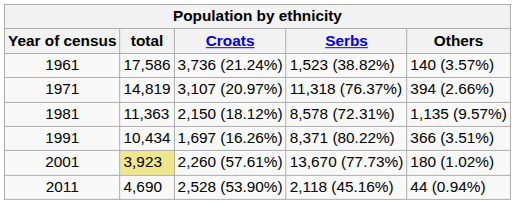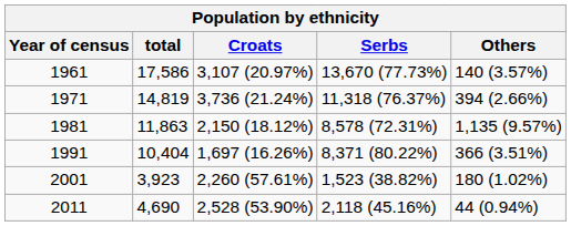 <table class=wikitable>
 <tr>
 <th colspan="5">Population by ethnicity</th>
 </tr>
 <tr bgcolor="#efefef">
 <th>Year of census</th>
 <th>total</th>
 <th><a href='#'>Croats</a></th>
 <th><a href='#'>Serbs</a></th>
 <th>Others</th>
 </tr>
 <tr>
 <td align=center>1961</td>
 <td>17,586</td>
-<td>3,736 (21.24%)</td>
-<td>1,523 (38.82%)</td>
+<td>3,107 (20.97%)</td>
+<td>13,670 (77.73%)</td>
 <td>140 (3.57%)</td>
 </tr>
 <tr>
 <td align=center>1971</td>
 <td>14,819</td>
-<td>3,107 (20.97%)</td>
+<td>3,736 (21.24%)</td>
 <td>11,318 (76.37%)</td>
 <td>394 (2.66%)</td>
 </tr>
 <tr>
 <td align=center>1981</td>
-<td>11,363</td>
+<td>11,863</td>
 <td>2,150 (18.12%)</td>
 <td>8,578 (72.31%)</td>
 <td>1,135 (9.57%)</td>
 </tr>
 <tr>
 <td align=center>1991</td>
-<td>10,434</td>
+<td>10,404</td>
 <td>1,697 (16.26%)</td>
 <td>8,371 (80.22%)</td>
 <td>366 (3.51%)</td>
 </tr>
 <tr>
 <td align=center>2001</td>
-<td style="background: khaki;">3,923</td>
+<td>3,923</td>
 <td>2,260 (57.61%)</td>
-<td>13,670 (77.73%)</td>
+<td>1,523 (38.82%)</td>
 <td>180 (1.02%)</td>
 </tr>
 <tr>
 <td align=center>2011</td>
 <td>4,690</td>
 <td>2,528 (53.90%)</td>
 <td>2,118 (45.16%)</td>
 <td>44 (0.94%)</td>
 </tr>
 </table>
